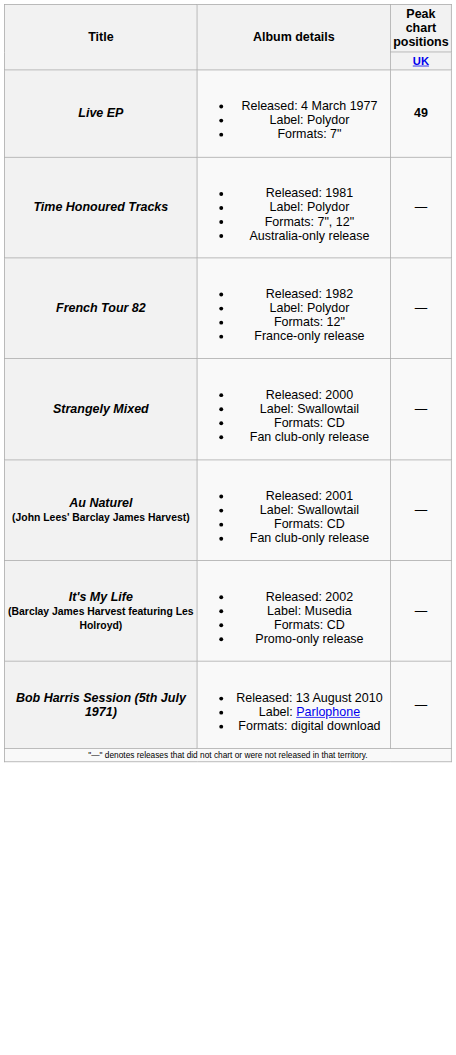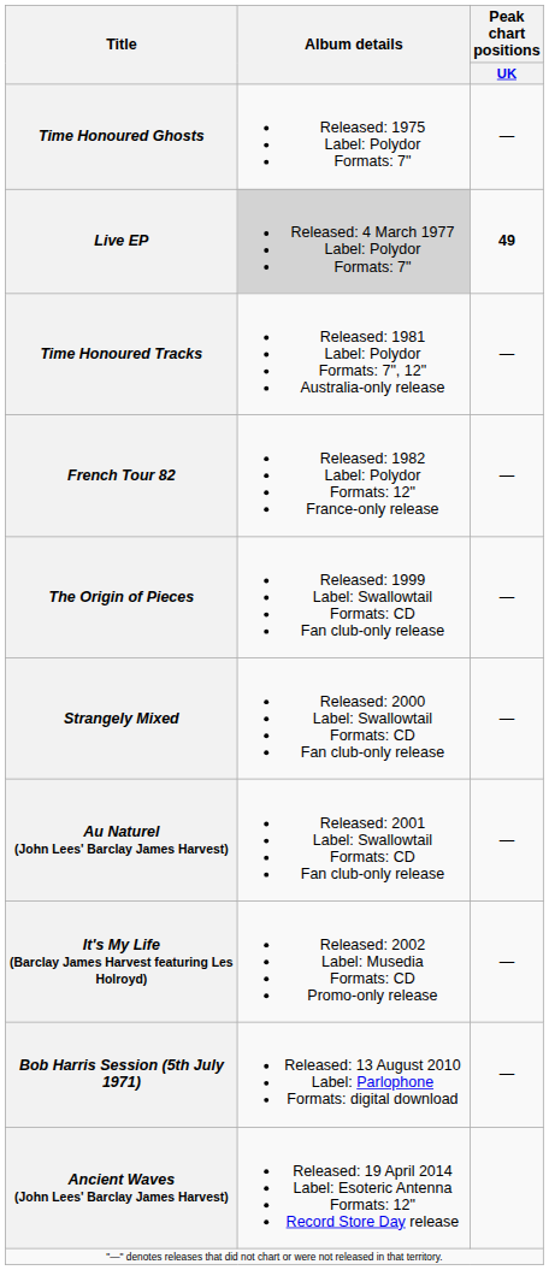 <table class="wikitable plainrowheaders" style="text-align:center;">
 <tr>
 <th rowspan="2" scope="col" style="width:15em;">Title</th>
 <th rowspan="2" scope="col" style="width:15em;">Album details</th>
 <th>Peak chart positions</th>
 </tr>
 <tr>
 <th scope="col" style="width:2em;font-size:90%;"><a href='#'>UK</a><br></th>
 </tr>
 <tr>
+<th scope="row"><em>Time Honoured Ghosts</em></th>
+<td><br><ul><li>Released: 1975</li><li>Label: Polydor</li><li>Formats: 7"</li></ul></td>
+<td>—</td>
+</tr>
+<tr>
 <th scope="row"><em>Live EP</em></th>
-<td><br><ul><li>Released: 4 March 1977</li><li>Label: Polydor</li><li>Formats: 7"</li></ul></td>
+<td style="background: lightgrey;"><br><ul><li>Released: 4 March 1977</li><li>Label: Polydor</li><li>Formats: 7"</li></ul></td>
 <td><strong>49</strong></td>
 </tr>
 <tr>
 <th scope="row"><em>Time Honoured Tracks</em></th>
 <td><br><ul><li>Released: 1981</li><li>Label: Polydor</li><li>Formats: 7", 12"</li><li>Australia-only release</li></ul></td>
 <td>—</td>
 </tr>
 <tr>
 <th scope="row"><em>French Tour 82</em></th>
 <td><br><ul><li>Released: 1982</li><li>Label: Polydor</li><li>Formats: 12"</li><li>France-only release</li></ul></td>
+<td>—</td>
+</tr>
+<tr>
+<th scope="row"><em>The Origin of Pieces</em></th>
+<td><br><ul><li>Released: 1999</li><li>Label: Swallowtail</li><li>Formats: CD</li><li>Fan club-only release</li></ul></td>
 <td>—</td>
 </tr>
 <tr>
 <th scope="row"><em>Strangely Mixed</em></th>
 <td><br><ul><li>Released: 2000</li><li>Label: Swallowtail</li><li>Formats: CD</li><li>Fan club-only release</li></ul></td>
 <td>—</td>
 </tr>
 <tr>
 <th scope="row"><em>Au Naturel</em><br><small>(John Lees' Barclay James Harvest)</small></th>
 <td><br><ul><li>Released: 2001</li><li>Label: Swallowtail</li><li>Formats: CD</li><li>Fan club-only release</li></ul></td>
 <td>—</td>
 </tr>
 <tr>
 <th scope="row"><em>It's My Life</em><br><small>(Barclay James Harvest featuring Les Holroyd)</small></th>
 <td><br><ul><li>Released: 2002</li><li>Label: Musedia</li><li>Formats: CD</li><li>Promo-only release</li></ul></td>
 <td>—</td>
 </tr>
 <tr>
 <th scope="row"><em>Bob Harris Session (5th July 1971)</em></th>
 <td><br><ul><li>Released: 13 August 2010</li><li>Label: <a href='#'>Parlophone</a></li><li>Formats: digital download</li></ul></td>
 <td>—</td>
 </tr>
 <tr>
+<th scope="row"><em>Ancient Waves</em><br><small>(John Lees' Barclay James Harvest)</small></th>
+<td><br><ul><li>Released: 19 April 2014</li><li>Label: Esoteric Antenna</li><li>Formats: 12"</li><li><a href='#'>Record Store Day</a> release</li></ul></td>
+<td></td>
+</tr>
+<tr>
 <td colspan="3" style="font-size:8pt">"—" denotes releases that did not chart or were not released in that territory.</td>
 </tr>
 </table>
